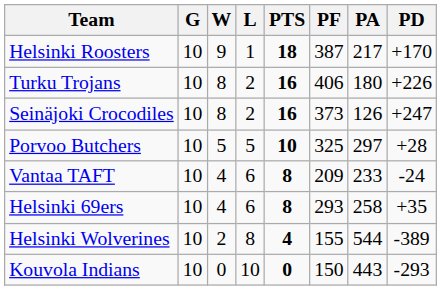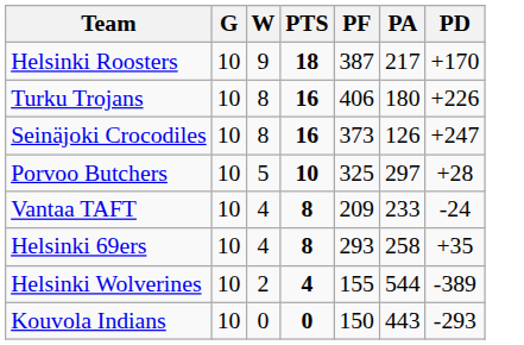 <table class="wikitable" border="1">
 <tr style="background:#efefef;">
 <th>Team</th>
 <th>G</th>
 <th>W</th>
-<th>L</th>
 <th>PTS</th>
 <th>PF</th>
 <th>PA</th>
 <th>PD</th>
 </tr>
 <tr style="text-align:center;">
 <td align="left"><a href='#'>Helsinki Roosters</a></td>
 <td>10</td>
 <td>9</td>
-<td>1</td>
 <td><strong>18</strong></td>
 <td>387</td>
 <td>217</td>
 <td>+170</td>
 </tr>
 <tr style="text-align:center;">
 <td align="left"><a href='#'>Turku Trojans</a></td>
 <td>10</td>
 <td>8</td>
-<td>2</td>
 <td><strong>16</strong></td>
 <td>406</td>
 <td>180</td>
 <td>+226</td>
 </tr>
 <tr style="text-align:center;">
 <td align="left"><a href='#'>Seinäjoki Crocodiles</a></td>
 <td>10</td>
 <td>8</td>
-<td>2</td>
 <td><strong>16</strong></td>
 <td>373</td>
 <td>126</td>
 <td>+247</td>
 </tr>
 <tr style="text-align:center;">
 <td align="left"><a href='#'>Porvoo Butchers</a></td>
 <td>10</td>
-<td>5</td>
 <td>5</td>
 <td><strong>10</strong></td>
 <td>325</td>
 <td>297</td>
 <td>+28</td>
 </tr>
 <tr style="text-align:center;">
 <td align="left"><a href='#'>Vantaa TAFT</a></td>
 <td>10</td>
 <td>4</td>
-<td>6</td>
 <td><strong>8</strong></td>
 <td>209</td>
 <td>233</td>
 <td>-24</td>
 </tr>
 <tr style="text-align:center;">
 <td align="left"><a href='#'>Helsinki 69ers</a></td>
 <td>10</td>
 <td>4</td>
-<td>6</td>
 <td><strong>8</strong></td>
 <td>293</td>
 <td>258</td>
 <td>+35</td>
 </tr>
 <tr style="text-align:center;">
 <td align="left"><a href='#'>Helsinki Wolverines</a></td>
 <td>10</td>
 <td>2</td>
-<td>8</td>
 <td><strong>4</strong></td>
 <td>155</td>
 <td>544</td>
 <td>-389</td>
 </tr>
 <tr style="text-align:center;">
 <td align="left"><a href='#'>Kouvola Indians</a></td>
 <td>10</td>
 <td>0</td>
-<td>10</td>
 <td><strong>0</strong></td>
 <td>150</td>
 <td>443</td>
 <td>-293</td>
 </tr>
 </table>
